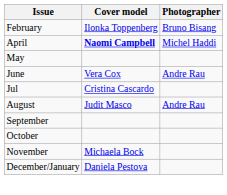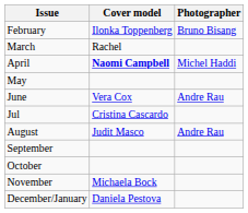 <table class="sortable wikitable">
 <tr>
 <th>Issue</th>
 <th>Cover model</th>
 <th>Photographer</th>
 </tr>
 <tr>
 <td>February</td>
 <td><a href='#'>Ilonka Toppenberg</a></td>
 <td><a href='#'>Bruno Bisang</a></td>
+</tr>
+<tr>
+<td>March</td>
+<td>Rachel</td>
+<td></td>
 </tr>
 <tr>
 <td>April</td>
 <td><strong><a href='#'>Naomi Campbell</a></strong></td>
 <td><a href='#'>Michel Haddi</a></td>
 </tr>
 <tr>
 <td>May</td>
 <td></td>
 <td></td>
 </tr>
 <tr>
 <td>June</td>
 <td><a href='#'>Vera Cox</a></td>
 <td><a href='#'>Andre Rau</a></td>
 </tr>
 <tr>
 <td>Jul</td>
 <td><a href='#'>Cristina Cascardo</a></td>
 <td></td>
 </tr>
 <tr>
 <td>August</td>
 <td><a href='#'>Judit Masco</a></td>
 <td><a href='#'>Andre Rau</a></td>
 </tr>
 <tr>
 <td>September</td>
 <td></td>
 <td></td>
 </tr>
 <tr>
 <td>October</td>
 <td></td>
 <td></td>
 </tr>
 <tr>
 <td>November</td>
 <td><a href='#'>Michaela Bock</a></td>
 <td></td>
 </tr>
 <tr>
 <td>December/January</td>
 <td><a href='#'>Daniela Pestova</a></td>
 <td></td>
 </tr>
 </table>
